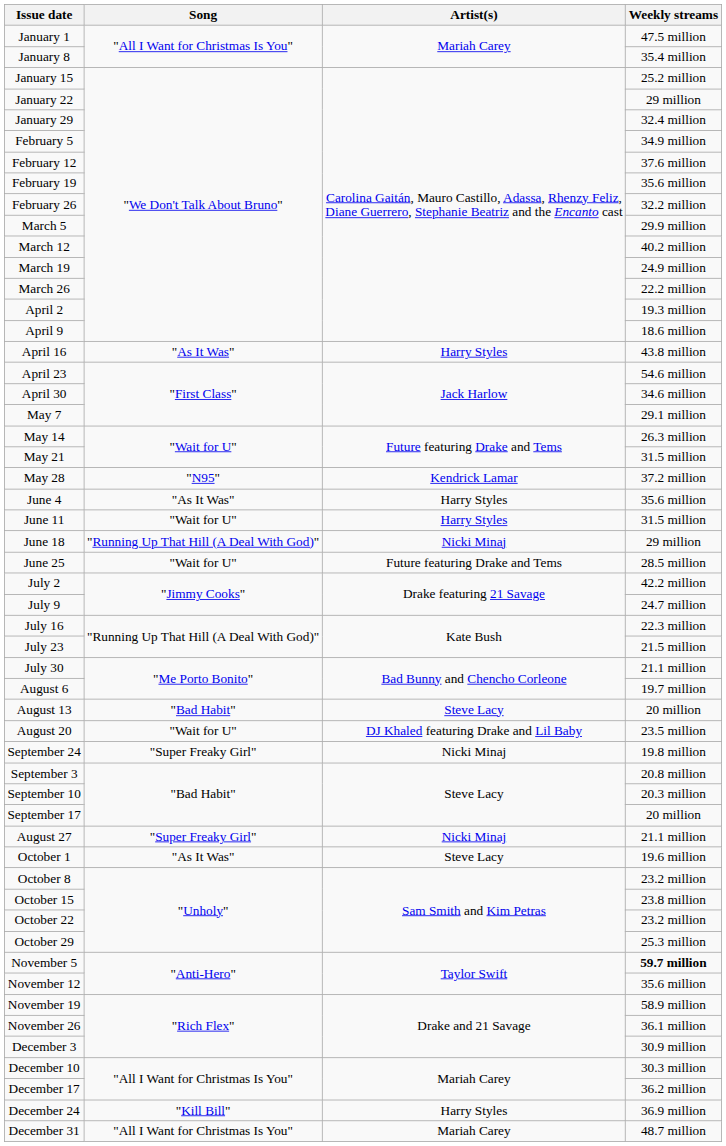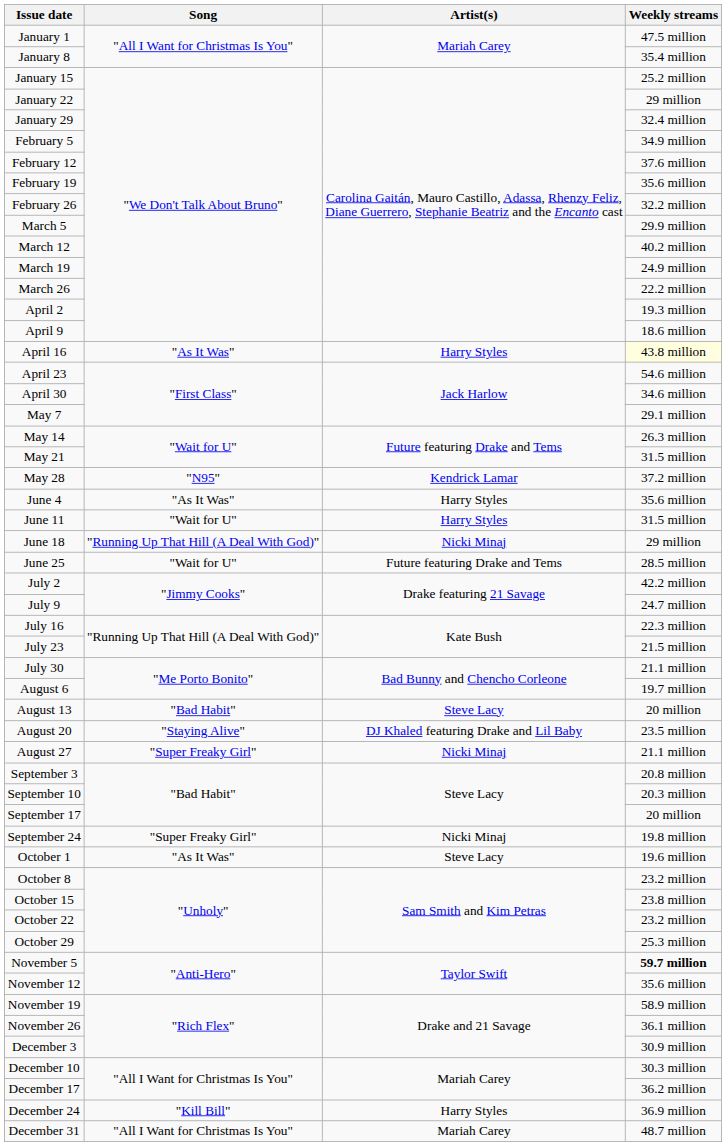 <table class="wikitable sortable" style="text-align: center;">
 <tr>
 <th>Issue date</th>
 <th>Song</th>
 <th>Artist(s)</th>
 <th>Weekly streams</th>
 </tr>
 <tr>
 <td>January 1</td>
 <td rowspan="2">"<a href='#'>All I Want for Christmas Is You</a>"</td>
 <td rowspan="2"><a href='#'>Mariah Carey</a></td>
 <td>47.5 million</td>
 </tr>
 <tr>
 <td>January 8</td>
 <td>35.4 million</td>
 </tr>
 <tr>
 <td>January 15</td>
 <td rowspan="13">"<a href='#'>We Don't Talk About Bruno</a>"</td>
 <td rowspan="13"><a href='#'>Carolina Gaitán</a>, Mauro Castillo, <a href='#'>Adassa</a>, <a href='#'>Rhenzy Feliz</a>,<br> <a href='#'>Diane Guerrero</a>, <a href='#'>Stephanie Beatriz</a> and the <em><a href='#'>Encanto</a></em> cast</td>
 <td>25.2 million</td>
 </tr>
 <tr>
 <td>January 22</td>
 <td>29 million</td>
 </tr>
 <tr>
 <td>January 29</td>
 <td>32.4 million</td>
 </tr>
 <tr>
 <td>February 5</td>
 <td>34.9 million</td>
 </tr>
 <tr>
 <td>February 12</td>
 <td>37.6 million</td>
 </tr>
 <tr>
 <td>February 19</td>
 <td>35.6 million</td>
 </tr>
 <tr>
 <td>February 26</td>
 <td>32.2 million</td>
 </tr>
 <tr>
 <td>March 5</td>
 <td>29.9 million</td>
 </tr>
 <tr>
 <td>March 12</td>
 <td>40.2 million</td>
 </tr>
 <tr>
 <td>March 19</td>
 <td>24.9 million</td>
 </tr>
 <tr>
 <td>March 26</td>
 <td>22.2 million</td>
 </tr>
 <tr>
 <td>April 2</td>
 <td>19.3 million</td>
 </tr>
 <tr>
 <td>April 9</td>
 <td>18.6 million</td>
 </tr>
 <tr>
 <td>April 16</td>
 <td>"<a href='#'>As It Was</a>"</td>
 <td><a href='#'>Harry Styles</a></td>
-<td>43.8 million</td>
+<td style="background: lightyellow;">43.8 million</td>
 </tr>
 <tr>
 <td>April 23</td>
 <td rowspan="3">"<a href='#'>First Class</a>"</td>
 <td rowspan="3"><a href='#'>Jack Harlow</a></td>
 <td>54.6 million</td>
 </tr>
 <tr>
 <td>April 30</td>
 <td>34.6 million</td>
 </tr>
 <tr>
 <td>May 7</td>
 <td>29.1 million</td>
 </tr>
 <tr>
 <td>May 14</td>
 <td rowspan="2">"<a href='#'>Wait for U</a>"</td>
 <td rowspan="2"><a href='#'>Future</a> featuring <a href='#'>Drake</a> and <a href='#'>Tems</a></td>
 <td>26.3 million</td>
 </tr>
 <tr>
 <td>May 21</td>
 <td>31.5 million</td>
 </tr>
 <tr>
 <td>May 28</td>
 <td>"<a href='#'>N95</a>"</td>
 <td><a href='#'>Kendrick Lamar</a></td>
 <td>37.2 million</td>
 </tr>
 <tr>
 <td>June 4</td>
 <td>"As It Was"</td>
 <td>Harry Styles</td>
 <td>35.6 million</td>
 </tr>
 <tr>
 <td>June 11</td>
 <td>"Wait for U"</td>
 <td><a href='#'>Harry Styles</a></td>
 <td>31.5 million</td>
 </tr>
 <tr>
 <td>June 18</td>
 <td>"<a href='#'>Running Up That Hill (A Deal With God)</a>"</td>
 <td><a href='#'>Nicki Minaj</a></td>
 <td>29 million</td>
 </tr>
 <tr>
 <td>June 25</td>
 <td>"Wait for U"</td>
 <td>Future featuring Drake and Tems</td>
 <td>28.5 million</td>
 </tr>
 <tr>
 <td>July 2</td>
 <td rowspan="2">"<a href='#'>Jimmy Cooks</a>"</td>
 <td rowspan="2">Drake featuring <a href='#'>21 Savage</a></td>
 <td>42.2 million</td>
 </tr>
 <tr>
 <td>July 9</td>
 <td>24.7 million</td>
 </tr>
 <tr>
 <td>July 16</td>
 <td rowspan="2">"Running Up That Hill (A Deal With God)"</td>
 <td rowspan="2">Kate Bush</td>
 <td>22.3 million</td>
 </tr>
 <tr>
 <td>July 23</td>
 <td>21.5 million</td>
 </tr>
 <tr>
 <td>July 30</td>
 <td rowspan="2">"<a href='#'>Me Porto Bonito</a>"</td>
 <td rowspan="2"><a href='#'>Bad Bunny</a> and <a href='#'>Chencho Corleone</a></td>
 <td>21.1 million</td>
 </tr>
 <tr>
 <td>August 6</td>
 <td>19.7 million</td>
 </tr>
 <tr>
 <td>August 13</td>
 <td>"<a href='#'>Bad Habit</a>"</td>
 <td><a href='#'>Steve Lacy</a></td>
 <td>20 million</td>
 </tr>
 <tr>
 <td>August 20</td>
-<td>"Wait for U"</td>
+<td>"<a href='#'>Staying Alive</a>"</td>
 <td><a href='#'>DJ Khaled</a> featuring Drake and <a href='#'>Lil Baby</a></td>
 <td>23.5 million</td>
 </tr>
 <tr>
-<td>September 24</td>
-<td>"Super Freaky Girl"</td>
-<td>Nicki Minaj</td>
-<td>19.8 million</td>
+<td>August 27</td>
+<td>"<a href='#'>Super Freaky Girl</a>"</td>
+<td><a href='#'>Nicki Minaj</a></td>
+<td>21.1 million</td>
 </tr>
 <tr>
 <td>September 3</td>
 <td rowspan="3">"Bad Habit"</td>
 <td rowspan="3">Steve Lacy</td>
 <td>20.8 million</td>
 </tr>
 <tr>
 <td>September 10</td>
 <td>20.3 million</td>
 </tr>
 <tr>
 <td>September 17</td>
 <td>20 million</td>
 </tr>
 <tr>
-<td>August 27</td>
-<td>"<a href='#'>Super Freaky Girl</a>"</td>
-<td><a href='#'>Nicki Minaj</a></td>
-<td>21.1 million</td>
+<td>September 24</td>
+<td>"Super Freaky Girl"</td>
+<td>Nicki Minaj</td>
+<td>19.8 million</td>
 </tr>
 <tr>
 <td>October 1</td>
 <td>"As It Was"</td>
 <td>Steve Lacy</td>
 <td>19.6 million</td>
 </tr>
 <tr>
 <td>October 8</td>
 <td rowspan="4">"<a href='#'>Unholy</a>"</td>
 <td rowspan="4"><a href='#'>Sam Smith</a> and <a href='#'>Kim Petras</a></td>
 <td>23.2 million</td>
 </tr>
 <tr>
 <td>October 15</td>
 <td>23.8 million</td>
 </tr>
 <tr>
 <td>October 22</td>
 <td>23.2 million</td>
 </tr>
 <tr>
 <td>October 29</td>
 <td>25.3 million</td>
 </tr>
 <tr>
 <td>November 5</td>
 <td rowspan="2">"<a href='#'>Anti-Hero</a>"</td>
 <td rowspan="2"><a href='#'>Taylor Swift</a></td>
 <td><strong>59.7 million</strong></td>
 </tr>
 <tr>
 <td>November 12</td>
 <td>35.6 million</td>
 </tr>
 <tr>
 <td>November 19</td>
 <td rowspan="3">"<a href='#'>Rich Flex</a>"</td>
 <td rowspan="3">Drake and 21 Savage</td>
 <td>58.9 million</td>
 </tr>
 <tr>
 <td>November 26</td>
 <td>36.1 million</td>
 </tr>
 <tr>
 <td>December 3</td>
 <td>30.9 million</td>
 </tr>
 <tr>
 <td>December 10</td>
 <td rowspan="2">"All I Want for Christmas Is You"</td>
 <td rowspan="2">Mariah Carey</td>
 <td>30.3 million</td>
 </tr>
 <tr>
 <td>December 17</td>
 <td>36.2 million</td>
 </tr>
 <tr>
 <td>December 24</td>
 <td>"<a href='#'>Kill Bill</a>"</td>
 <td>Harry Styles</td>
 <td>36.9 million</td>
 </tr>
 <tr>
 <td>December 31</td>
 <td>"All I Want for Christmas Is You"</td>
 <td>Mariah Carey</td>
 <td>48.7 million</td>
 </tr>
 </table>
